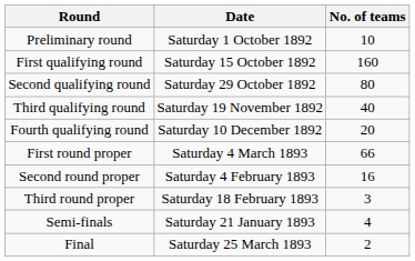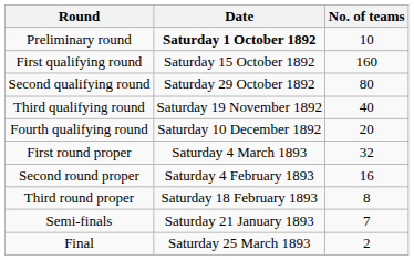 <table class="wikitable" style="text-align: center">
 <tr>
 <th>Round</th>
 <th>Date</th>
 <th>No. of teams</th>
 </tr>
 <tr>
 <td>Preliminary round</td>
-<td>Saturday 1 October 1892</td>
+<td><strong>Saturday 1 October 1892</strong></td>
 <td>10</td>
 </tr>
 <tr>
 <td>First qualifying round</td>
 <td>Saturday 15 October 1892</td>
 <td>160</td>
 </tr>
 <tr>
 <td>Second qualifying round</td>
 <td>Saturday 29 October 1892</td>
 <td>80</td>
 </tr>
 <tr>
 <td>Third qualifying round</td>
 <td>Saturday 19 November 1892</td>
 <td>40</td>
 </tr>
 <tr>
 <td>Fourth qualifying round</td>
 <td>Saturday 10 December 1892</td>
 <td>20</td>
 </tr>
 <tr>
 <td>First round proper</td>
 <td>Saturday 4 March 1893</td>
-<td>66</td>
+<td>32</td>
 </tr>
 <tr>
 <td>Second round proper</td>
 <td>Saturday 4 February 1893</td>
 <td>16</td>
 </tr>
 <tr>
 <td>Third round proper</td>
 <td>Saturday 18 February 1893</td>
-<td>3</td>
+<td>8</td>
 </tr>
 <tr>
 <td>Semi-finals</td>
 <td>Saturday 21 January 1893</td>
-<td>4</td>
+<td>7</td>
 </tr>
 <tr>
 <td>Final</td>
 <td>Saturday 25 March 1893</td>
 <td>2</td>
 </tr>
 </table>
